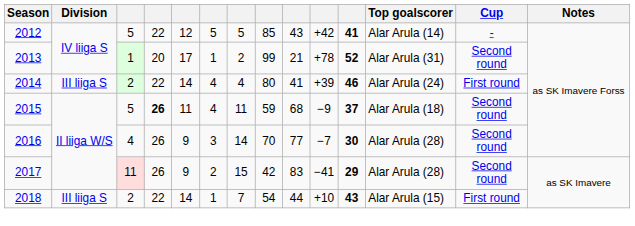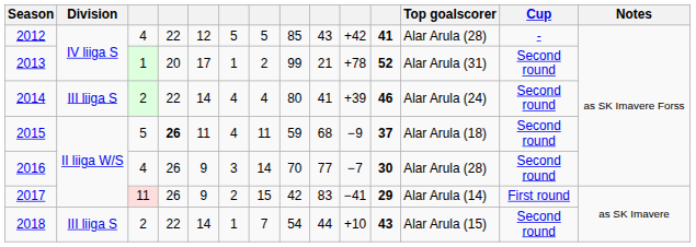 <table class="wikitable collapsible">
 <tr>
 <th>Season</th>
 <th width=80px>Division</th>
 <th width=30px></th>
 <th width=30px></th>
 <th width=30px></th>
 <th width=30px></th>
 <th width=30px></th>
 <th width=30px></th>
 <th width=30px></th>
 <th width=30px></th>
 <th width=30px></th>
 <th>Top goalscorer</th>
 <th width=90px><a href='#'>Cup</a></th>
 <th width=130px>Notes</th>
 </tr>
 <tr align=center>
 <td><a href='#'>2012</a></td>
 <td rowspan="2"><a href='#'>IV liiga S</a></td>
-<td>5</td>
+<td>4</td>
 <td>22</td>
 <td>12</td>
 <td>5</td>
 <td>5</td>
 <td>85</td>
 <td>43</td>
 <td>+42</td>
 <td><strong>41</strong></td>
-<td align=left>Alar Arula (14)</td>
+<td align=left>Alar Arula (28)</td>
 <td><a href='#'>-</a></td>
 <td rowspan=5><small>as SK Imavere Forss</small></td>
 </tr>
 <tr align=center>
 <td><a href='#'>2013</a></td>
 <td style="background:#DDFFDD;">1</td>
 <td>20</td>
 <td>17</td>
 <td>1</td>
 <td>2</td>
 <td>99</td>
 <td>21</td>
 <td>+78</td>
 <td><strong>52</strong></td>
 <td align=left>Alar Arula (31)</td>
 <td><a href='#'>Second round</a></td>
 </tr>
 <tr align=center>
 <td><a href='#'>2014</a></td>
 <td><a href='#'>III liiga S</a></td>
 <td style="background:#DDFFDD;">2</td>
 <td>22</td>
 <td>14</td>
 <td>4</td>
 <td>4</td>
 <td>80</td>
 <td>41</td>
 <td>+39</td>
 <td><strong>46</strong></td>
 <td align=left>Alar Arula (24)</td>
-<td><a href='#'>First round</a></td>
+<td><a href='#'>Second round</a></td>
 </tr>
 <tr align=center>
 <td><a href='#'>2015</a></td>
 <td rowspan="3"><a href='#'>II liiga W/S</a></td>
 <td>5</td>
 <td><strong>26</strong></td>
 <td>11</td>
 <td>4</td>
 <td>11</td>
 <td>59</td>
 <td>68</td>
 <td>−9</td>
 <td><strong>37</strong></td>
 <td align=left>Alar Arula (18)</td>
 <td><a href='#'>Second round</a></td>
 </tr>
 <tr align=center>
 <td><a href='#'>2016</a></td>
 <td>4</td>
 <td>26</td>
 <td>9</td>
 <td>3</td>
 <td>14</td>
 <td>70</td>
 <td>77</td>
 <td>−7</td>
 <td><strong>30</strong></td>
 <td align=left>Alar Arula (28)</td>
 <td><a href='#'>Second round</a></td>
 </tr>
 <tr align=center>
 <td><a href='#'>2017</a></td>
 <td style="background:#FFDDDD;">11</td>
 <td>26</td>
 <td>9</td>
 <td>2</td>
 <td>15</td>
 <td>42</td>
 <td>83</td>
 <td>−41</td>
 <td><strong>29</strong></td>
-<td align=left>Alar Arula (28)</td>
-<td><a href='#'>Second round</a></td>
+<td align=left>Alar Arula (14)</td>
+<td><a href='#'>First round</a></td>
 <td rowspan=20><small>as SK Imavere</small></td>
 </tr>
 <tr align=center>
 <td><a href='#'>2018</a></td>
 <td><a href='#'>III liiga S</a></td>
 <td>2</td>
 <td>22</td>
 <td>14</td>
 <td>1</td>
 <td>7</td>
 <td>54</td>
 <td>44</td>
 <td>+10</td>
 <td><strong>43</strong></td>
 <td align=left>Alar Arula (15)</td>
-<td><a href='#'>First round</a></td>
+<td><a href='#'>Second round</a></td>
 </tr>
 </table>
